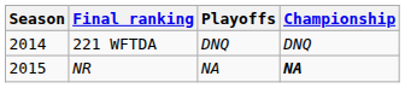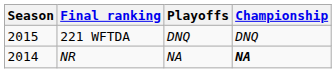 <table class="wikitable sortable">
 <tr>
 <th>Season</th>
 <th><a href='#'>Final ranking</a></th>
 <th>Playoffs</th>
 <th><a href='#'>Championship</a></th>
 </tr>
 <tr>
-<td>2014</td>
+<td>2015</td>
 <td>221 WFTDA</td>
 <td><em>DNQ</em></td>
 <td><em>DNQ</em></td>
 </tr>
 <tr>
-<td>2015</td>
+<td>2014</td>
 <td><em>NR</em></td>
 <td><em>NA</em></td>
 <td><strong><em>NA</em></strong></td>
 </tr>
 </table>
